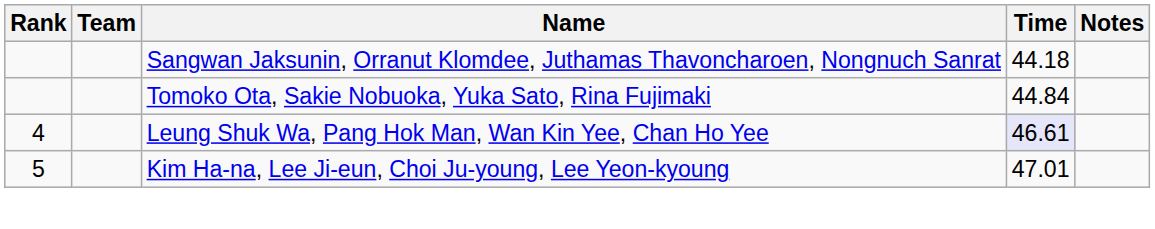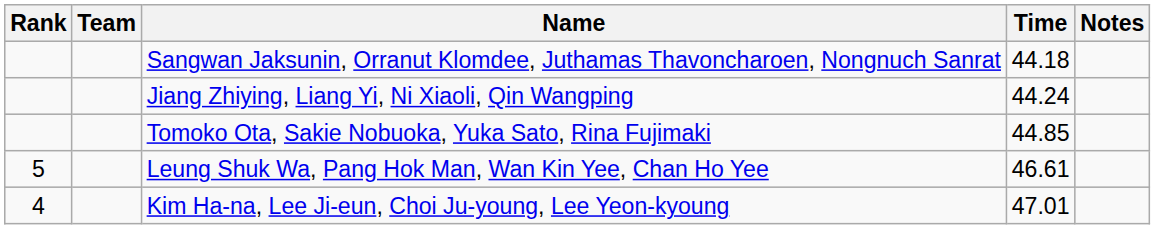 <table class="wikitable sortable" style="text-align:center;font-size:95%">
 <tr>
 <th>Rank</th>
 <th>Team</th>
 <th>Name</th>
 <th>Time</th>
 <th>Notes</th>
 </tr>
 <tr>
 <td></td>
 <td align=left></td>
 <td align=left><a href='#'>Sangwan Jaksunin</a>, <a href='#'>Orranut Klomdee</a>, <a href='#'>Juthamas Thavoncharoen</a>, <a href='#'>Nongnuch Sanrat</a></td>
 <td>44.18</td>
 <td></td>
 </tr>
 <tr>
 <td></td>
 <td align=left></td>
+<td align=left><a href='#'>Jiang Zhiying</a>, <a href='#'>Liang Yi</a>, <a href='#'>Ni Xiaoli</a>, <a href='#'>Qin Wangping</a></td>
+<td>44.24</td>
+<td></td>
+</tr>
+<tr>
+<td></td>
+<td align=left></td>
 <td align=left><a href='#'>Tomoko Ota</a>, <a href='#'>Sakie Nobuoka</a>, <a href='#'>Yuka Sato</a>, <a href='#'>Rina Fujimaki</a></td>
-<td>44.84</td>
+<td>44.85</td>
+<td></td>
+</tr>
+<tr>
+<td>5</td>
+<td align=left></td>
+<td align=left><a href='#'>Leung Shuk Wa</a>, <a href='#'>Pang Hok Man</a>, <a href='#'>Wan Kin Yee</a>, <a href='#'>Chan Ho Yee</a></td>
+<td>46.61</td>
 <td></td>
 </tr>
 <tr>
 <td>4</td>
-<td align=left></td>
-<td align=left><a href='#'>Leung Shuk Wa</a>, <a href='#'>Pang Hok Man</a>, <a href='#'>Wan Kin Yee</a>, <a href='#'>Chan Ho Yee</a></td>
-<td style="background: lavender;">46.61</td>
-<td></td>
-</tr>
-<tr>
-<td>5</td>
 <td align=left></td>
 <td align=left><a href='#'>Kim Ha-na</a>, <a href='#'>Lee Ji-eun</a>, <a href='#'>Choi Ju-young</a>, <a href='#'>Lee Yeon-kyoung</a></td>
 <td>47.01</td>
 <td></td>
 </tr>
 </table>
